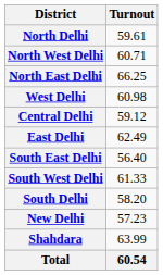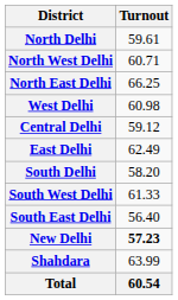 <table class="wikitable" style="text-align:center;">
 <tr>
 <th>District</th>
 <th>Turnout</th>
 </tr>
 <tr>
 <th><a href='#'>North Delhi</a></th>
 <td>59.61</td>
 </tr>
 <tr>
 <th><a href='#'>North West Delhi</a></th>
 <td>60.71</td>
 </tr>
 <tr>
 <th><a href='#'>North East Delhi</a></th>
 <td>66.25</td>
 </tr>
 <tr>
 <th><a href='#'>West Delhi</a></th>
 <td>60.98</td>
 </tr>
 <tr>
 <th><a href='#'>Central Delhi</a></th>
 <td>59.12</td>
 </tr>
 <tr>
 <th><a href='#'>East Delhi</a></th>
 <td>62.49</td>
 </tr>
 <tr>
-<th><a href='#'>South East Delhi</a></th>
-<td>56.40</td>
+<th><a href='#'>South Delhi</a></th>
+<td>58.20</td>
 </tr>
 <tr>
 <th><a href='#'>South West Delhi</a></th>
 <td>61.33</td>
 </tr>
 <tr>
-<th><a href='#'>South Delhi</a></th>
-<td>58.20</td>
+<th><a href='#'>South East Delhi</a></th>
+<td>56.40</td>
 </tr>
 <tr>
 <th><a href='#'>New Delhi</a></th>
-<td>57.23</td>
+<td><strong>57.23</strong></td>
 </tr>
 <tr>
 <th><a href='#'>Shahdara</a></th>
 <td>63.99</td>
 </tr>
 <tr>
 <th>Total</th>
 <th>60.54</th>
 </tr>
 </table>
